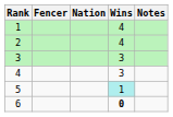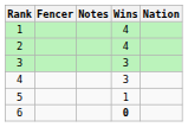 <table class="wikitable sortable" style="text-align:center">
 <tr>
 <th>Rank</th>
 <th>Fencer</th>
+<th>Notes</th>
+<th>Wins</th>
 <th>Nation</th>
-<th>Wins</th>
-<th>Notes</th>
 </tr>
 <tr bgcolor=bbf3bb>
 <td>1</td>
 <td align=left></td>
+<td></td>
+<td>4</td>
 <td align=left></td>
-<td>4</td>
-<td></td>
 </tr>
 <tr bgcolor=bbf3bb>
 <td>2</td>
 <td align=left></td>
+<td></td>
+<td>4</td>
 <td align=left></td>
-<td>4</td>
-<td></td>
 </tr>
 <tr bgcolor=bbf3bb>
 <td>3</td>
 <td align=left></td>
+<td></td>
+<td>3</td>
 <td align=left></td>
-<td>3</td>
-<td></td>
 </tr>
 <tr>
 <td>4</td>
 <td align=left></td>
+<td></td>
+<td>3</td>
 <td align=left></td>
-<td>3</td>
-<td></td>
 </tr>
 <tr>
 <td>5</td>
 <td align=left></td>
+<td></td>
+<td>1</td>
 <td align=left></td>
-<td style="background: paleturquoise;">1</td>
-<td></td>
 </tr>
 <tr>
 <td>6</td>
 <td align=left></td>
+<td></td>
+<td><strong>0</strong></td>
 <td align=left></td>
-<td><strong>0</strong></td>
-<td></td>
 </tr>
 </table>
